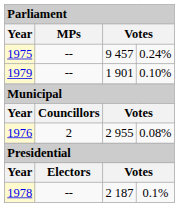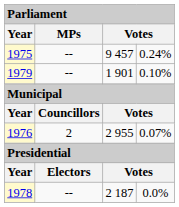 <table class="wikitable">
 <tr>
 <td style=background:#cccccc valign="top" colspan=4><strong>Parliament</strong></td>
 </tr>
 <tr>
 <th align="center">Year</th>
 <th align="center">MPs</th>
 <th align="center" colspan=2>Votes</th>
 </tr>
 <tr align=center>
 <td style="background:#fffacd;"><a href='#'>1975</a></td>
 <td>--</td>
 <td>9 457</td>
 <td>0.24%</td>
 </tr>
 <tr align=center>
 <td style="background:#fffacd;"><a href='#'>1979</a></td>
 <td>--</td>
 <td>1 901</td>
 <td>0.10%</td>
 </tr>
 <tr>
 <td style=background:#cccccc valign="top" colspan=4><strong>Municipal</strong></td>
 </tr>
 <tr>
 <th align="center">Year</th>
 <th align="center">Councillors</th>
 <th align="center" colspan=2>Votes</th>
 </tr>
 <tr align=center>
 <td style="background:#fffacd;"><a href='#'>1976</a></td>
 <td>2</td>
 <td>2 955</td>
-<td>0.08%</td>
+<td>0.07%</td>
 </tr>
 <tr>
 <td style=background:#cccccc valign="top" colspan=4><strong>Presidential</strong></td>
 </tr>
 <tr>
 <th align="center">Year</th>
 <th align="center">Electors</th>
 <th align="center" colspan=2>Votes</th>
 </tr>
 <tr align=center>
 <td style="background:#fffacd;"><a href='#'>1978</a></td>
 <td>--</td>
 <td>2 187</td>
-<td>0.1%</td>
+<td>0.0%</td>
 </tr>
 </table>
